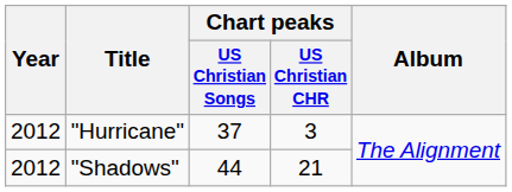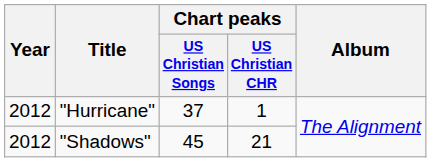 <table class="wikitable">
 <tr>
 <th rowspan="2">Year</th>
 <th rowspan="2">Title</th>
 <th colspan="2">Chart peaks</th>
 <th rowspan="2">Album</th>
 </tr>
 <tr style="font-size:75%;line-height:1.3;vertical-align:top">
 <th style="width:3em"><a href='#'>US Christian Songs</a></th>
 <th style="width:3em"><a href='#'>US Christian CHR</a></th>
 </tr>
 <tr>
 <td>2012</td>
 <td>"Hurricane"</td>
 <td style="text-align:center;">37</td>
-<td style="text-align:center;">3</td>
+<td style="text-align:center;">1</td>
 <td rowspan="2"><em><a href='#'>The Alignment</a></em></td>
 </tr>
 <tr>
 <td>2012</td>
 <td>"Shadows"</td>
-<td style="text-align:center;">44</td>
+<td style="text-align:center;">45</td>
 <td style="text-align:center;">21</td>
 </tr>
 </table>
